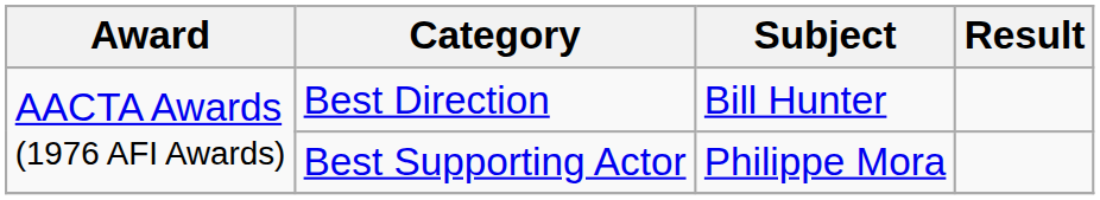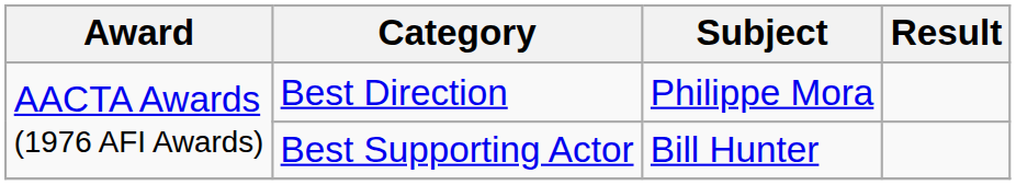 <table class="wikitable">
 <tr>
 <th>Award</th>
 <th>Category</th>
 <th>Subject</th>
 <th>Result</th>
 </tr>
 <tr>
 <td rowspan=2><a href='#'>AACTA Awards</a><br><small>(1976 AFI Awards)</small></td>
 <td><a href='#'>Best Direction</a></td>
-<td><a href='#'>Bill Hunter</a></td>
+<td><a href='#'>Philippe Mora</a></td>
 <td></td>
 </tr>
 <tr>
 <td><a href='#'>Best Supporting Actor</a></td>
-<td><a href='#'>Philippe Mora</a></td>
+<td><a href='#'>Bill Hunter</a></td>
 <td></td>
 </tr>
 <tr>
 </tr>
 </table>
